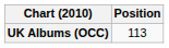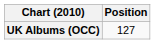 <table class="wikitable plainrowheaders" style="text-align:center">
 <tr>
 <th scope="col">Chart (2010)</th>
 <th scope="col">Position</th>
 </tr>
 <tr>
 <th scope="row">UK Albums (OCC)</th>
-<td>113</td>
+<td>127</td>
 </tr>
 </table>
